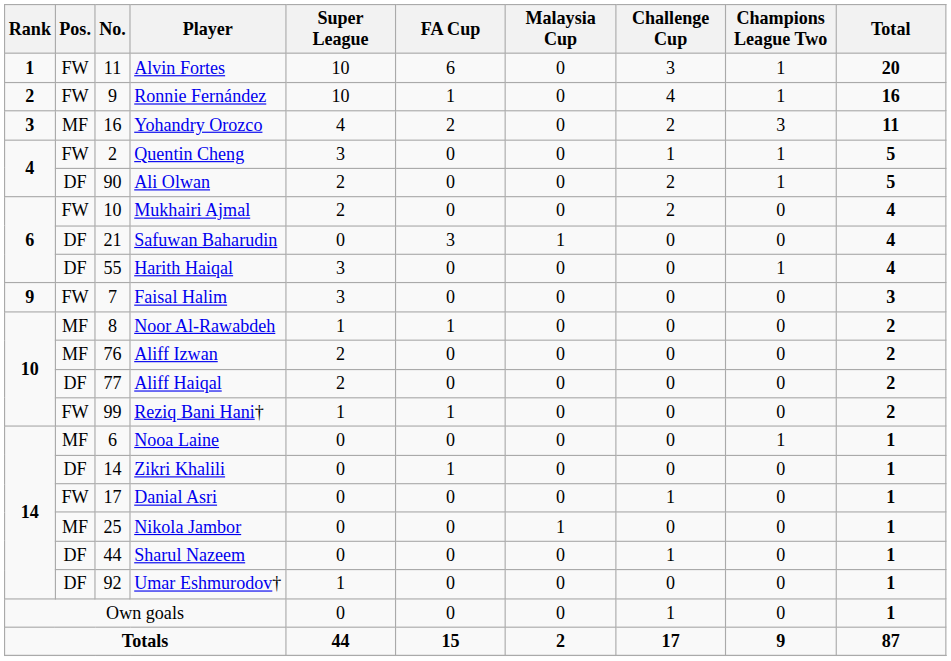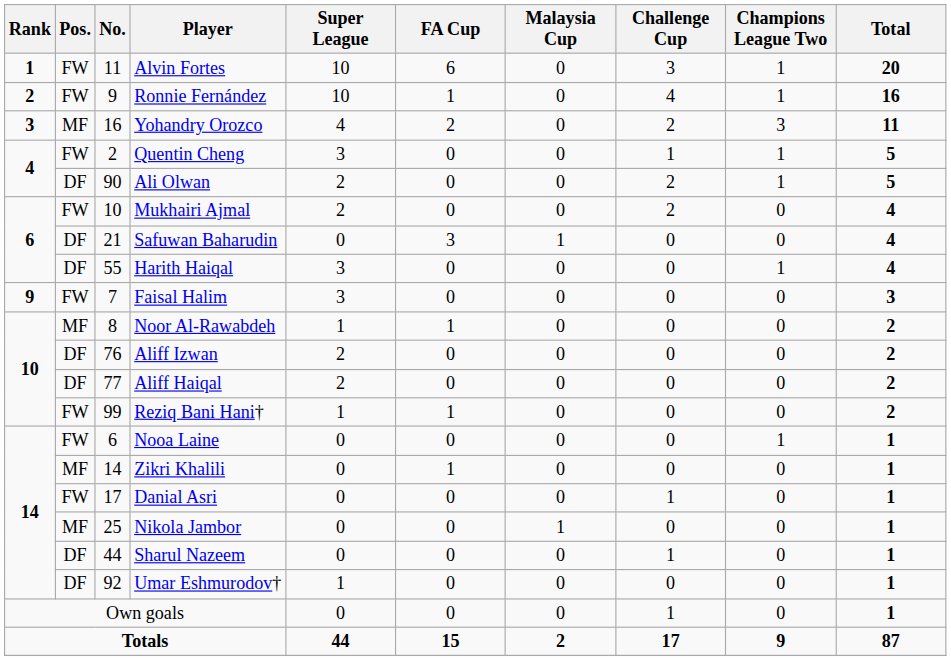 <table class="wikitable sortable alternance" style="text-align:center">
 <tr>
 <th>Rank</th>
 <th>Pos.</th>
 <th>No.</th>
 <th>Player</th>
 <th width="90">Super League</th>
 <th width="90">FA Cup</th>
 <th width="90">Malaysia Cup</th>
 <th width="90">Challenge Cup</th>
 <th width="90">Champions League Two</th>
 <th width="90">Total</th>
 </tr>
 <tr>
 <td><strong>1</strong></td>
 <td>FW</td>
 <td>11</td>
 <td align="left"> <a href='#'>Alvin Fortes</a></td>
 <td>10</td>
 <td>6</td>
 <td>0</td>
 <td>3</td>
 <td>1</td>
 <td><strong>20</strong></td>
 </tr>
 <tr>
 <td><strong>2</strong></td>
 <td>FW</td>
 <td>9</td>
 <td align="left"> <a href='#'>Ronnie Fernández</a></td>
 <td>10</td>
 <td>1</td>
 <td>0</td>
 <td>4</td>
 <td>1</td>
 <td><strong>16</strong></td>
 </tr>
 <tr>
 <td><strong>3</strong></td>
 <td>MF</td>
 <td>16</td>
 <td align="left"> <a href='#'>Yohandry Orozco</a></td>
 <td>4</td>
 <td>2</td>
 <td>0</td>
 <td>2</td>
 <td>3</td>
 <td><strong>11</strong></td>
 </tr>
 <tr>
 <td rowspan="2"><strong>4</strong></td>
 <td>FW</td>
 <td>2</td>
 <td align="left"> <a href='#'>Quentin Cheng</a></td>
 <td>3</td>
 <td>0</td>
 <td>0</td>
 <td>1</td>
 <td>1</td>
 <td><strong>5</strong></td>
 </tr>
 <tr>
 <td>DF</td>
 <td>90</td>
 <td align="left"> <a href='#'>Ali Olwan</a></td>
 <td>2</td>
 <td>0</td>
 <td>0</td>
 <td>2</td>
 <td>1</td>
 <td><strong>5</strong></td>
 </tr>
 <tr>
 <td rowspan="3"><strong>6</strong></td>
 <td>FW</td>
 <td>10</td>
 <td align="left"> <a href='#'>Mukhairi Ajmal</a></td>
 <td>2</td>
 <td>0</td>
 <td>0</td>
 <td>2</td>
 <td>0</td>
 <td><strong>4</strong></td>
 </tr>
 <tr>
 <td>DF</td>
 <td>21</td>
 <td align=left> <a href='#'>Safuwan Baharudin</a></td>
 <td>0</td>
 <td>3</td>
 <td>1</td>
 <td>0</td>
 <td>0</td>
 <td><strong>4</strong></td>
 </tr>
 <tr>
 <td>DF</td>
 <td>55</td>
 <td align="left"> <a href='#'>Harith Haiqal</a></td>
 <td>3</td>
 <td>0</td>
 <td>0</td>
 <td>0</td>
 <td>1</td>
 <td><strong>4</strong></td>
 </tr>
 <tr>
 <td><strong>9</strong></td>
 <td>FW</td>
 <td>7</td>
 <td align="left"> <a href='#'>Faisal Halim</a></td>
 <td>3</td>
 <td>0</td>
 <td>0</td>
 <td>0</td>
 <td>0</td>
 <td><strong>3</strong></td>
 </tr>
 <tr>
 <td rowspan="4"><strong>10</strong></td>
 <td>MF</td>
 <td>8</td>
 <td align=left> <a href='#'>Noor Al-Rawabdeh</a></td>
 <td>1</td>
 <td>1</td>
 <td>0</td>
 <td>0</td>
 <td>0</td>
 <td><strong>2</strong></td>
 </tr>
 <tr>
-<td>MF</td>
+<td>DF</td>
 <td>76</td>
 <td align="left"> <a href='#'>Aliff Izwan</a></td>
 <td>2</td>
 <td>0</td>
 <td>0</td>
 <td>0</td>
 <td>0</td>
 <td><strong>2</strong></td>
 </tr>
 <tr>
 <td>DF</td>
 <td>77</td>
 <td align="left"> <a href='#'>Aliff Haiqal</a></td>
 <td>2</td>
 <td>0</td>
 <td>0</td>
 <td>0</td>
 <td>0</td>
 <td><strong>2</strong></td>
 </tr>
 <tr>
 <td>FW</td>
 <td>99</td>
 <td align="left"> <a href='#'>Reziq Bani Hani</a>†</td>
 <td>1</td>
 <td>1</td>
 <td>0</td>
 <td>0</td>
 <td>0</td>
 <td><strong>2</strong></td>
 </tr>
 <tr>
 <td rowspan="6"><strong>14</strong></td>
-<td>MF</td>
+<td>FW</td>
 <td>6</td>
 <td align="left"> <a href='#'>Nooa Laine</a></td>
 <td>0</td>
 <td>0</td>
 <td>0</td>
 <td>0</td>
 <td>1</td>
 <td><strong>1</strong></td>
 </tr>
 <tr>
-<td>DF</td>
+<td>MF</td>
 <td>14</td>
 <td align="left"> <a href='#'>Zikri Khalili</a></td>
 <td>0</td>
 <td>1</td>
 <td>0</td>
 <td>0</td>
 <td>0</td>
 <td><strong>1</strong></td>
 </tr>
 <tr>
 <td>FW</td>
 <td>17</td>
 <td align="left"> <a href='#'>Danial Asri</a></td>
 <td>0</td>
 <td>0</td>
 <td>0</td>
 <td>1</td>
 <td>0</td>
 <td><strong>1</strong></td>
 </tr>
 <tr>
 <td>MF</td>
 <td>25</td>
 <td align="left"> <a href='#'>Nikola Jambor</a></td>
 <td>0</td>
 <td>0</td>
 <td>1</td>
 <td>0</td>
 <td>0</td>
 <td><strong>1</strong></td>
 </tr>
 <tr>
 <td>DF</td>
 <td>44</td>
 <td align="left"> <a href='#'>Sharul Nazeem</a></td>
 <td>0</td>
 <td>0</td>
 <td>0</td>
 <td>1</td>
 <td>0</td>
 <td><strong>1</strong></td>
 </tr>
 <tr>
 <td>DF</td>
 <td>92</td>
 <td align="left"> <a href='#'>Umar Eshmurodov</a>†</td>
 <td>1</td>
 <td>0</td>
 <td>0</td>
 <td>0</td>
 <td>0</td>
 <td><strong>1</strong></td>
 </tr>
 <tr>
 <td colspan="4">Own goals</td>
 <td>0</td>
 <td>0</td>
 <td>0</td>
 <td>1</td>
 <td>0</td>
 <td><strong>1</strong></td>
 </tr>
 <tr class="sortbottom">
 <td colspan="4"><strong>Totals</strong></td>
 <td><strong>44</strong></td>
 <td><strong>15</strong></td>
 <td><strong>2</strong></td>
 <td><strong>17</strong></td>
 <td><strong>9</strong></td>
 <td><strong>87</strong></td>
 </tr>
 <tr>
 </tr>
 </table>
